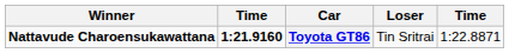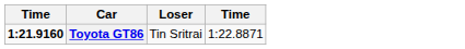 <table class="wikitable">
 <tr>
-<th>Winner</th>
 <th>Time</th>
 <th>Car</th>
 <th>Loser</th>
 <th>Time</th>
 </tr>
 <tr>
-<td><strong> Nattavude Charoensukawattana</strong></td>
 <td><strong>1:21.9160</strong></td>
 <th><a href='#'>Toyota GT86</a></th>
 <td> Tin Sritrai</td>
 <td>1:22.8871</td>
 </tr>
 </table>
